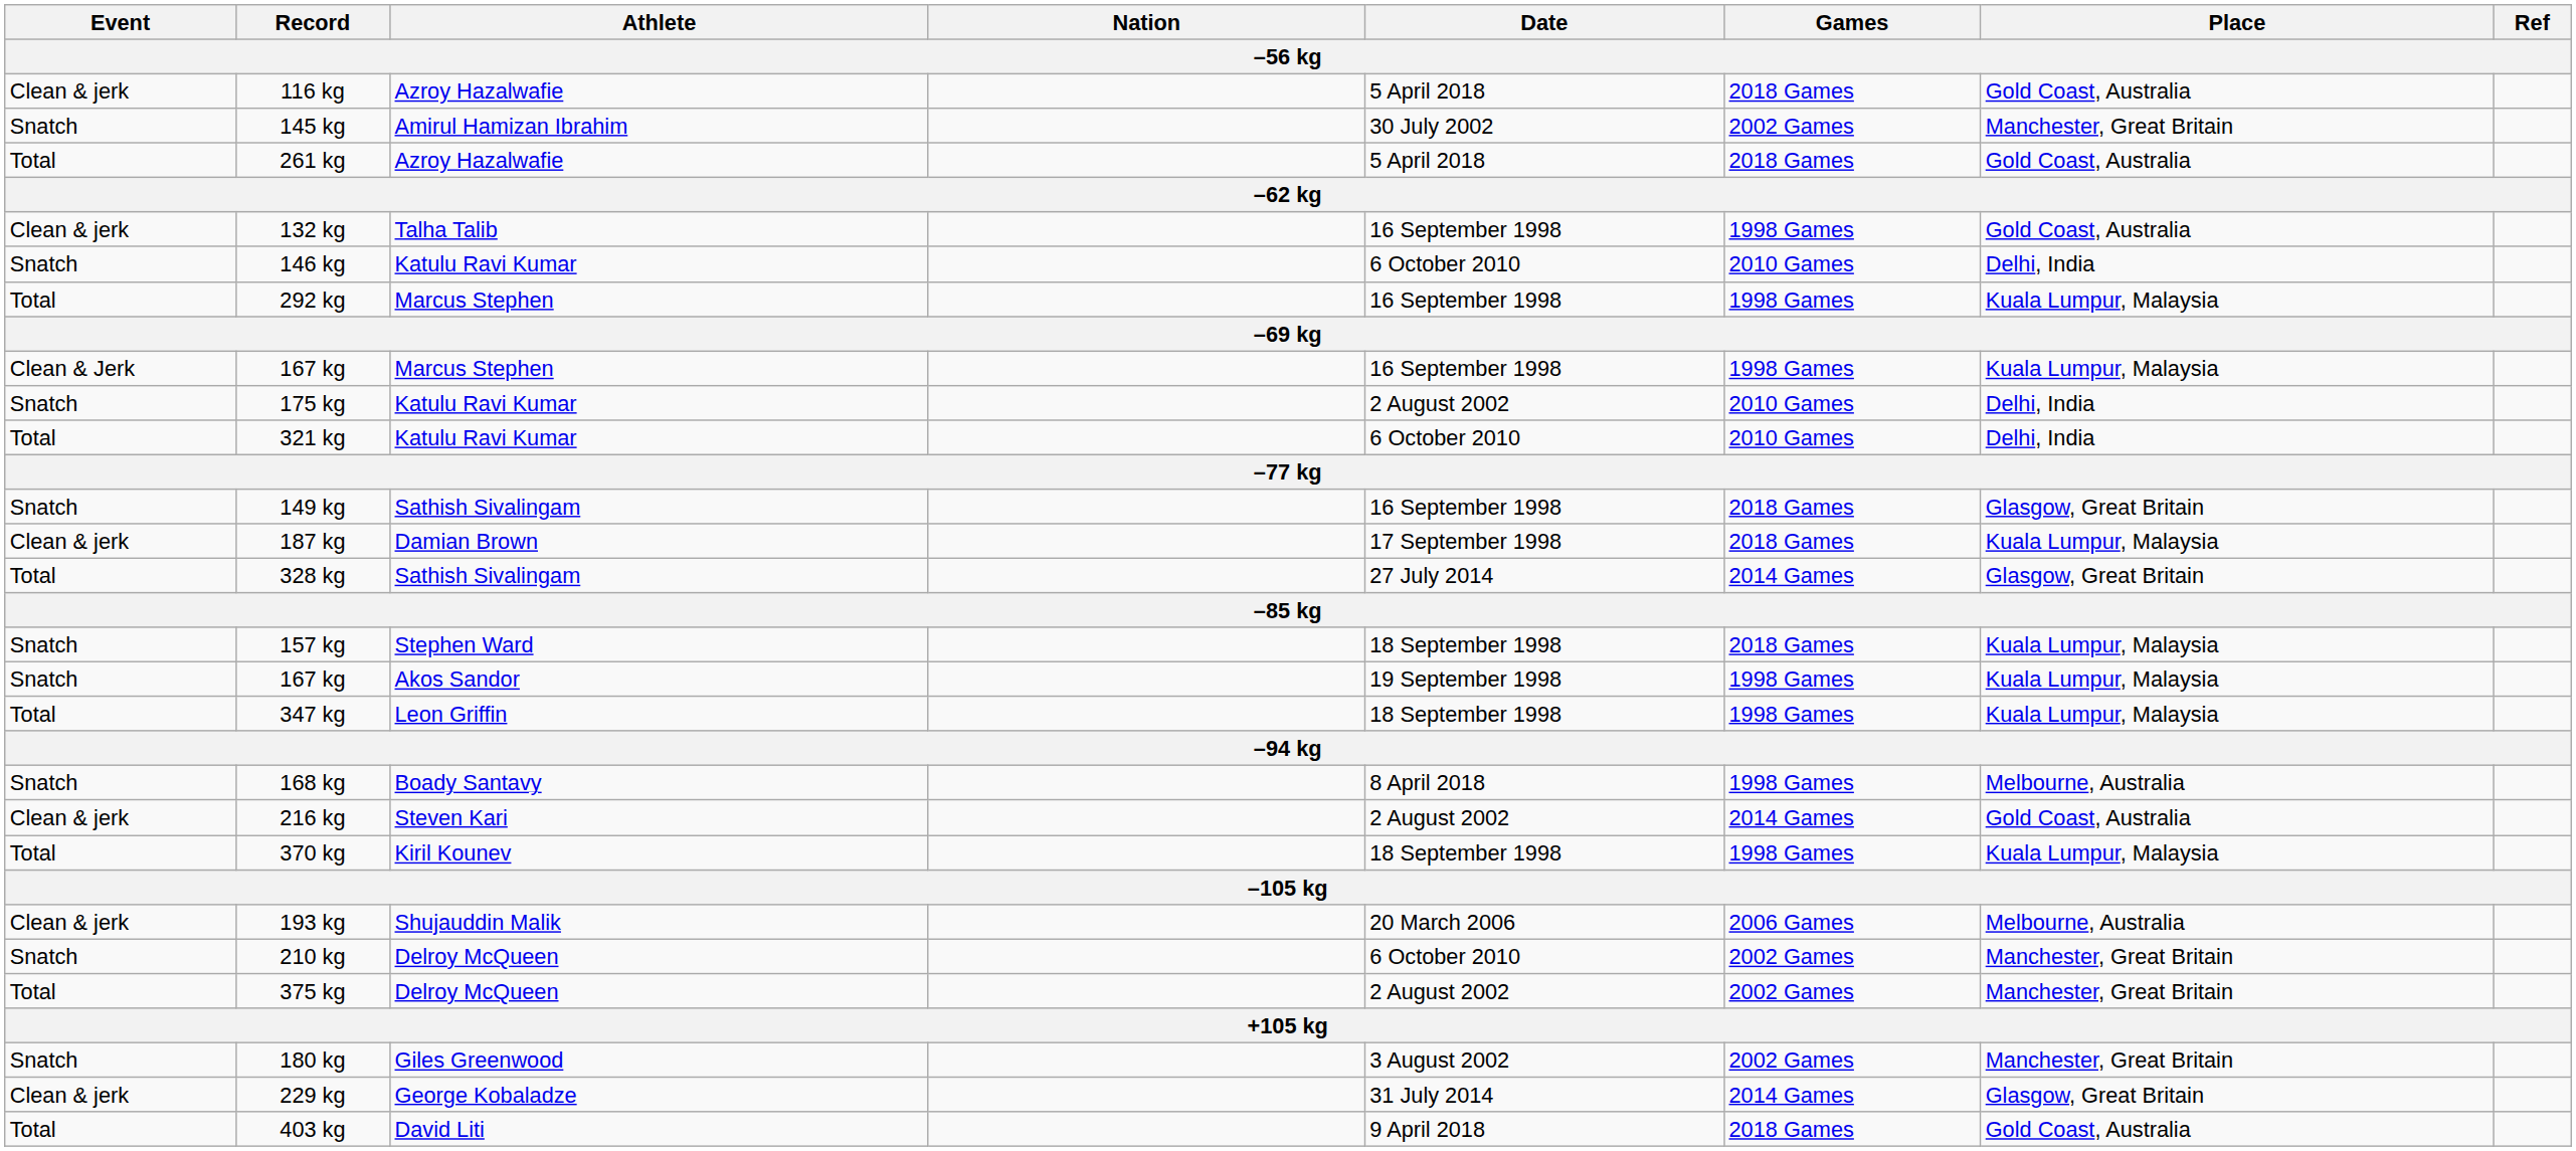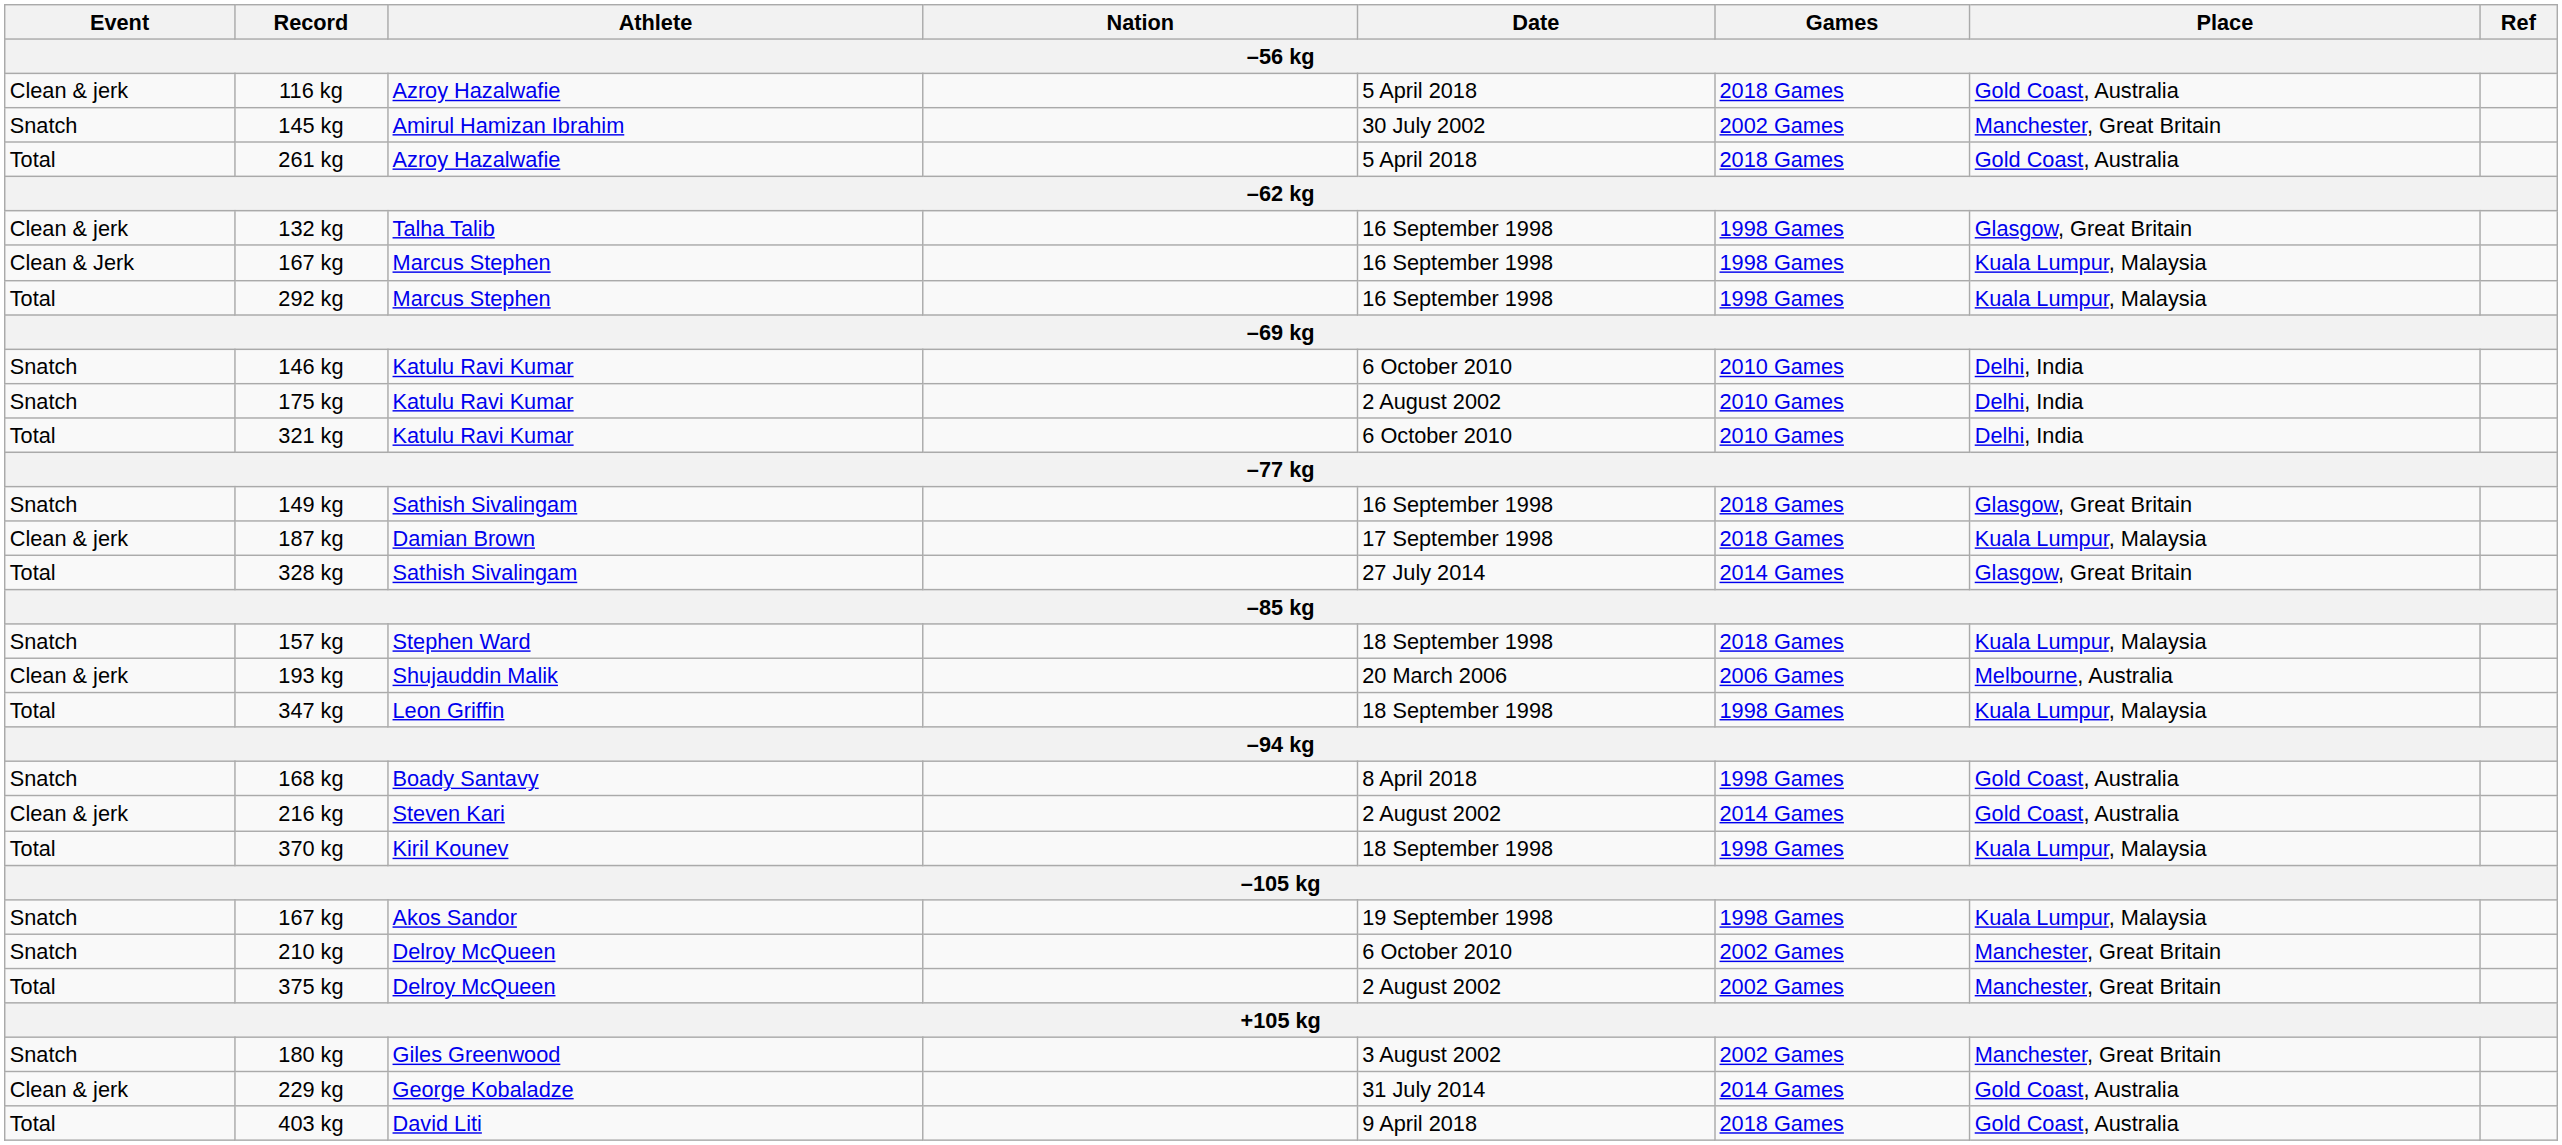 <table class="wikitable" style="font-size:95%; width: 90%;">
 <tr>
 <th width=9%>Event</th>
 <th width=6%>Record</th>
 <th width=21%>Athlete</th>
 <th width=17%>Nation</th>
 <th width=14%>Date</th>
 <th width=10%>Games</th>
 <th width=20%>Place</th>
 <th width=3%>Ref</th>
 </tr>
 <tr bgcolor="#DDDDDD">
 <th colspan="8">–56 kg</th>
 </tr>
 <tr>
 <td>Clean & jerk</td>
 <td align="center">116 kg</td>
 <td><a href='#'>Azroy Hazalwafie</a></td>
 <td></td>
 <td>5 April 2018</td>
 <td><a href='#'>2018 Games</a></td>
 <td> <a href='#'>Gold Coast</a>, Australia</td>
 <td></td>
 </tr>
 <tr>
 <td>Snatch</td>
 <td align="center">145 kg</td>
 <td><a href='#'>Amirul Hamizan Ibrahim</a></td>
 <td></td>
 <td>30 July 2002</td>
 <td><a href='#'>2002 Games</a></td>
 <td> <a href='#'>Manchester</a>, Great Britain</td>
 <td></td>
 </tr>
 <tr>
 <td>Total</td>
 <td align="center">261 kg</td>
 <td><a href='#'>Azroy Hazalwafie</a></td>
 <td></td>
 <td>5 April 2018</td>
 <td><a href='#'>2018 Games</a></td>
 <td> <a href='#'>Gold Coast</a>, Australia</td>
 <td></td>
 </tr>
 <tr bgcolor="#DDDDDD">
 <th colspan="8">–62 kg</th>
 </tr>
 <tr>
 <td>Clean & jerk</td>
 <td align="center">132 kg</td>
 <td><a href='#'>Talha Talib</a></td>
 <td></td>
 <td>16 September 1998</td>
 <td><a href='#'>1998 Games</a></td>
-<td> <a href='#'>Gold Coast</a>, Australia</td>
+<td> <a href='#'>Glasgow</a>, Great Britain</td>
 <td></td>
 </tr>
 <tr>
-<td>Snatch</td>
-<td align="center">146 kg</td>
-<td><a href='#'>Katulu Ravi Kumar</a></td>
+<td>Clean & Jerk</td>
+<td align="center">167 kg</td>
+<td><a href='#'>Marcus Stephen</a></td>
 <td></td>
-<td>6 October 2010</td>
-<td><a href='#'>2010 Games</a></td>
-<td> <a href='#'>Delhi</a>, India</td>
+<td>16 September 1998</td>
+<td><a href='#'>1998 Games</a></td>
+<td> <a href='#'>Kuala Lumpur</a>, Malaysia</td>
 <td></td>
 </tr>
 <tr>
 <td>Total</td>
 <td align="center">292 kg</td>
 <td><a href='#'>Marcus Stephen</a></td>
 <td></td>
 <td>16 September 1998</td>
 <td><a href='#'>1998 Games</a></td>
 <td> <a href='#'>Kuala Lumpur</a>, Malaysia</td>
 <td></td>
 </tr>
 <tr bgcolor="#DDDDDD">
 <th colspan="8">–69 kg</th>
 </tr>
 <tr>
-<td>Clean & Jerk</td>
-<td align="center">167 kg</td>
-<td><a href='#'>Marcus Stephen</a></td>
+<td>Snatch</td>
+<td align="center">146 kg</td>
+<td><a href='#'>Katulu Ravi Kumar</a></td>
 <td></td>
-<td>16 September 1998</td>
-<td><a href='#'>1998 Games</a></td>
-<td> <a href='#'>Kuala Lumpur</a>, Malaysia</td>
+<td>6 October 2010</td>
+<td><a href='#'>2010 Games</a></td>
+<td> <a href='#'>Delhi</a>, India</td>
 <td></td>
 </tr>
 <tr>
 <td>Snatch</td>
 <td align="center">175 kg</td>
 <td><a href='#'>Katulu Ravi Kumar</a></td>
 <td></td>
 <td>2 August 2002</td>
 <td><a href='#'>2010 Games</a></td>
 <td> <a href='#'>Delhi</a>, India</td>
 <td></td>
 </tr>
 <tr>
 <td>Total</td>
 <td align="center">321 kg</td>
 <td><a href='#'>Katulu Ravi Kumar</a></td>
 <td></td>
 <td>6 October 2010</td>
 <td><a href='#'>2010 Games</a></td>
 <td> <a href='#'>Delhi</a>, India</td>
 <td></td>
 </tr>
 <tr bgcolor="#DDDDDD">
 <th colspan="8">–77 kg</th>
 </tr>
 <tr>
 <td>Snatch</td>
 <td align="center">149 kg</td>
 <td><a href='#'>Sathish Sivalingam</a></td>
 <td></td>
 <td>16 September 1998</td>
 <td><a href='#'>2018 Games</a></td>
 <td> <a href='#'>Glasgow</a>, Great Britain</td>
 <td></td>
 </tr>
 <tr>
 <td>Clean & jerk</td>
 <td align="center">187 kg</td>
 <td><a href='#'>Damian Brown</a></td>
 <td></td>
 <td>17 September 1998</td>
 <td><a href='#'>2018 Games</a></td>
 <td> <a href='#'>Kuala Lumpur</a>, Malaysia</td>
 <td></td>
 </tr>
 <tr>
 <td>Total</td>
 <td align="center">328 kg</td>
 <td><a href='#'>Sathish Sivalingam</a></td>
 <td></td>
 <td>27 July 2014</td>
 <td><a href='#'>2014 Games</a></td>
 <td> <a href='#'>Glasgow</a>, Great Britain</td>
 <td></td>
 </tr>
 <tr bgcolor="#DDDDDD">
 <th colspan="8">–85 kg</th>
 </tr>
 <tr>
 <td>Snatch</td>
 <td align="center">157 kg</td>
 <td><a href='#'>Stephen Ward</a></td>
 <td></td>
 <td>18 September 1998</td>
 <td><a href='#'>2018 Games</a></td>
 <td> <a href='#'>Kuala Lumpur</a>, Malaysia</td>
 <td></td>
 </tr>
 <tr>
-<td>Snatch</td>
-<td align="center">167 kg</td>
-<td><a href='#'>Akos Sandor</a></td>
+<td>Clean & jerk</td>
+<td align="center">193 kg</td>
+<td><a href='#'>Shujauddin Malik</a></td>
 <td></td>
-<td>19 September 1998</td>
-<td><a href='#'>1998 Games</a></td>
-<td> <a href='#'>Kuala Lumpur</a>, Malaysia</td>
+<td>20 March 2006</td>
+<td><a href='#'>2006 Games</a></td>
+<td> <a href='#'>Melbourne</a>, Australia</td>
 <td></td>
 </tr>
 <tr>
 <td>Total</td>
 <td align="center">347 kg</td>
 <td><a href='#'>Leon Griffin</a></td>
 <td></td>
 <td>18 September 1998</td>
 <td><a href='#'>1998 Games</a></td>
 <td> <a href='#'>Kuala Lumpur</a>, Malaysia</td>
 <td></td>
 </tr>
 <tr bgcolor="#DDDDDD">
 <th colspan="8">–94 kg</th>
 </tr>
 <tr>
 <td>Snatch</td>
 <td align="center">168 kg</td>
 <td><a href='#'>Boady Santavy</a></td>
 <td></td>
 <td>8 April 2018</td>
 <td><a href='#'>1998 Games</a></td>
-<td> <a href='#'>Melbourne</a>, Australia</td>
+<td> <a href='#'>Gold Coast</a>, Australia</td>
 <td></td>
 </tr>
 <tr>
 <td>Clean & jerk</td>
 <td align="center">216 kg</td>
 <td><a href='#'>Steven Kari</a></td>
 <td></td>
 <td>2 August 2002</td>
 <td><a href='#'>2014 Games</a></td>
 <td> <a href='#'>Gold Coast</a>, Australia</td>
 <td></td>
 </tr>
 <tr>
 <td>Total</td>
 <td align="center">370 kg</td>
 <td><a href='#'>Kiril Kounev</a></td>
 <td></td>
 <td>18 September 1998</td>
 <td><a href='#'>1998 Games</a></td>
 <td> <a href='#'>Kuala Lumpur</a>, Malaysia</td>
 <td></td>
 </tr>
 <tr bgcolor="#DDDDDD">
 <th colspan="8">–105 kg</th>
 </tr>
 <tr>
-<td>Clean & jerk</td>
-<td align="center">193 kg</td>
-<td><a href='#'>Shujauddin Malik</a></td>
+<td>Snatch</td>
+<td align="center">167 kg</td>
+<td><a href='#'>Akos Sandor</a></td>
 <td></td>
-<td>20 March 2006</td>
-<td><a href='#'>2006 Games</a></td>
-<td> <a href='#'>Melbourne</a>, Australia</td>
+<td>19 September 1998</td>
+<td><a href='#'>1998 Games</a></td>
+<td> <a href='#'>Kuala Lumpur</a>, Malaysia</td>
 <td></td>
 </tr>
 <tr>
 <td>Snatch</td>
 <td align="center">210 kg</td>
 <td><a href='#'>Delroy McQueen</a></td>
 <td></td>
 <td>6 October 2010</td>
 <td><a href='#'>2002 Games</a></td>
 <td> <a href='#'>Manchester</a>, Great Britain</td>
 <td></td>
 </tr>
 <tr>
 <td>Total</td>
 <td align="center">375 kg</td>
 <td><a href='#'>Delroy McQueen</a></td>
 <td></td>
 <td>2 August 2002</td>
 <td><a href='#'>2002 Games</a></td>
 <td> <a href='#'>Manchester</a>, Great Britain</td>
 <td></td>
 </tr>
 <tr bgcolor="#DDDDDD">
 <th colspan="8">+105 kg</th>
 </tr>
 <tr>
 <td>Snatch</td>
 <td align="center">180 kg</td>
 <td><a href='#'>Giles Greenwood</a></td>
 <td></td>
 <td>3 August 2002</td>
 <td><a href='#'>2002 Games</a></td>
 <td> <a href='#'>Manchester</a>, Great Britain</td>
 <td></td>
 </tr>
 <tr>
 <td>Clean & jerk</td>
 <td align="center">229 kg</td>
 <td><a href='#'>George Kobaladze</a></td>
 <td></td>
 <td>31 July 2014</td>
 <td><a href='#'>2014 Games</a></td>
-<td> <a href='#'>Glasgow</a>, Great Britain</td>
+<td> <a href='#'>Gold Coast</a>, Australia</td>
 <td></td>
 </tr>
 <tr>
 <td>Total</td>
 <td align="center">403 kg</td>
 <td><a href='#'>David Liti</a></td>
 <td></td>
 <td>9 April 2018</td>
 <td><a href='#'>2018 Games</a></td>
 <td> <a href='#'>Gold Coast</a>, Australia</td>
 <td></td>
 </tr>
 </table>
